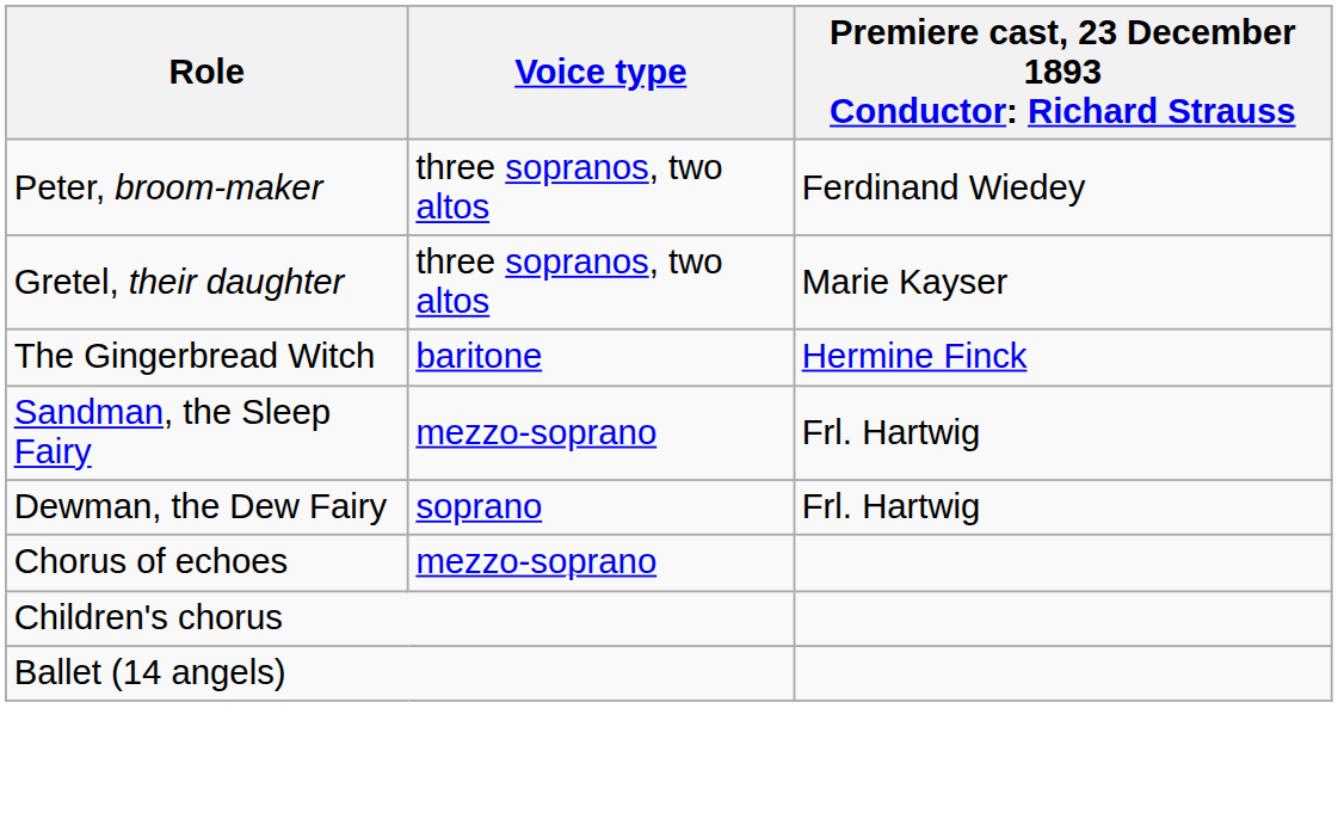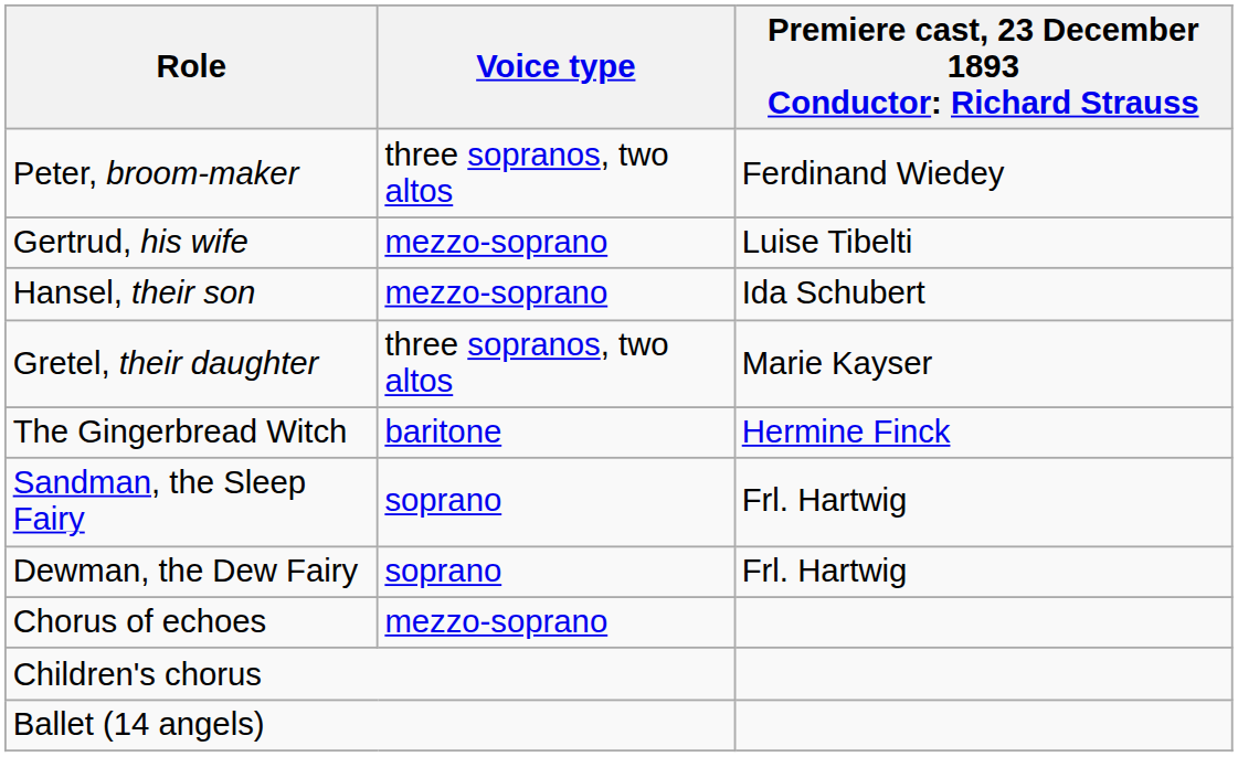 <table class="wikitable">
 <tr>
 <th>Role</th>
 <th><a href='#'>Voice type</a></th>
 <th>Premiere cast, 23 December 1893<br><a href='#'>Conductor</a>: <a href='#'>Richard Strauss</a></th>
 </tr>
 <tr>
 <td>Peter, <em>broom-maker</em></td>
 <td>three <a href='#'>sopranos</a>, two <a href='#'>altos</a></td>
 <td>Ferdinand Wiedey</td>
+</tr>
+<tr>
+<td>Gertrud, <em>his wife</em></td>
+<td><a href='#'>mezzo-soprano</a></td>
+<td>Luise Tibelti</td>
+</tr>
+<tr>
+<td>Hansel, <em>their son</em></td>
+<td><a href='#'>mezzo-soprano</a></td>
+<td>Ida Schubert</td>
 </tr>
 <tr>
 <td>Gretel, <em>their daughter</em></td>
 <td>three <a href='#'>sopranos</a>, two <a href='#'>altos</a></td>
 <td>Marie Kayser</td>
 </tr>
 <tr>
 <td>The Gingerbread Witch</td>
 <td><a href='#'>baritone</a></td>
 <td><a href='#'>Hermine Finck</a></td>
 </tr>
 <tr>
 <td><a href='#'>Sandman</a>, the Sleep <a href='#'>Fairy</a></td>
-<td><a href='#'>mezzo-soprano</a></td>
+<td><a href='#'>soprano</a></td>
 <td>Frl. Hartwig</td>
 </tr>
 <tr>
 <td>Dewman, the Dew Fairy</td>
 <td><a href='#'>soprano</a></td>
 <td>Frl. Hartwig</td>
 </tr>
 <tr>
 <td>Chorus of echoes</td>
 <td><a href='#'>mezzo-soprano</a></td>
 <td></td>
 </tr>
 <tr>
 <td colspan="2">Children's chorus</td>
 <td></td>
 </tr>
 <tr>
 <td colspan="2">Ballet (14 angels)</td>
 <td></td>
 </tr>
 </table>
